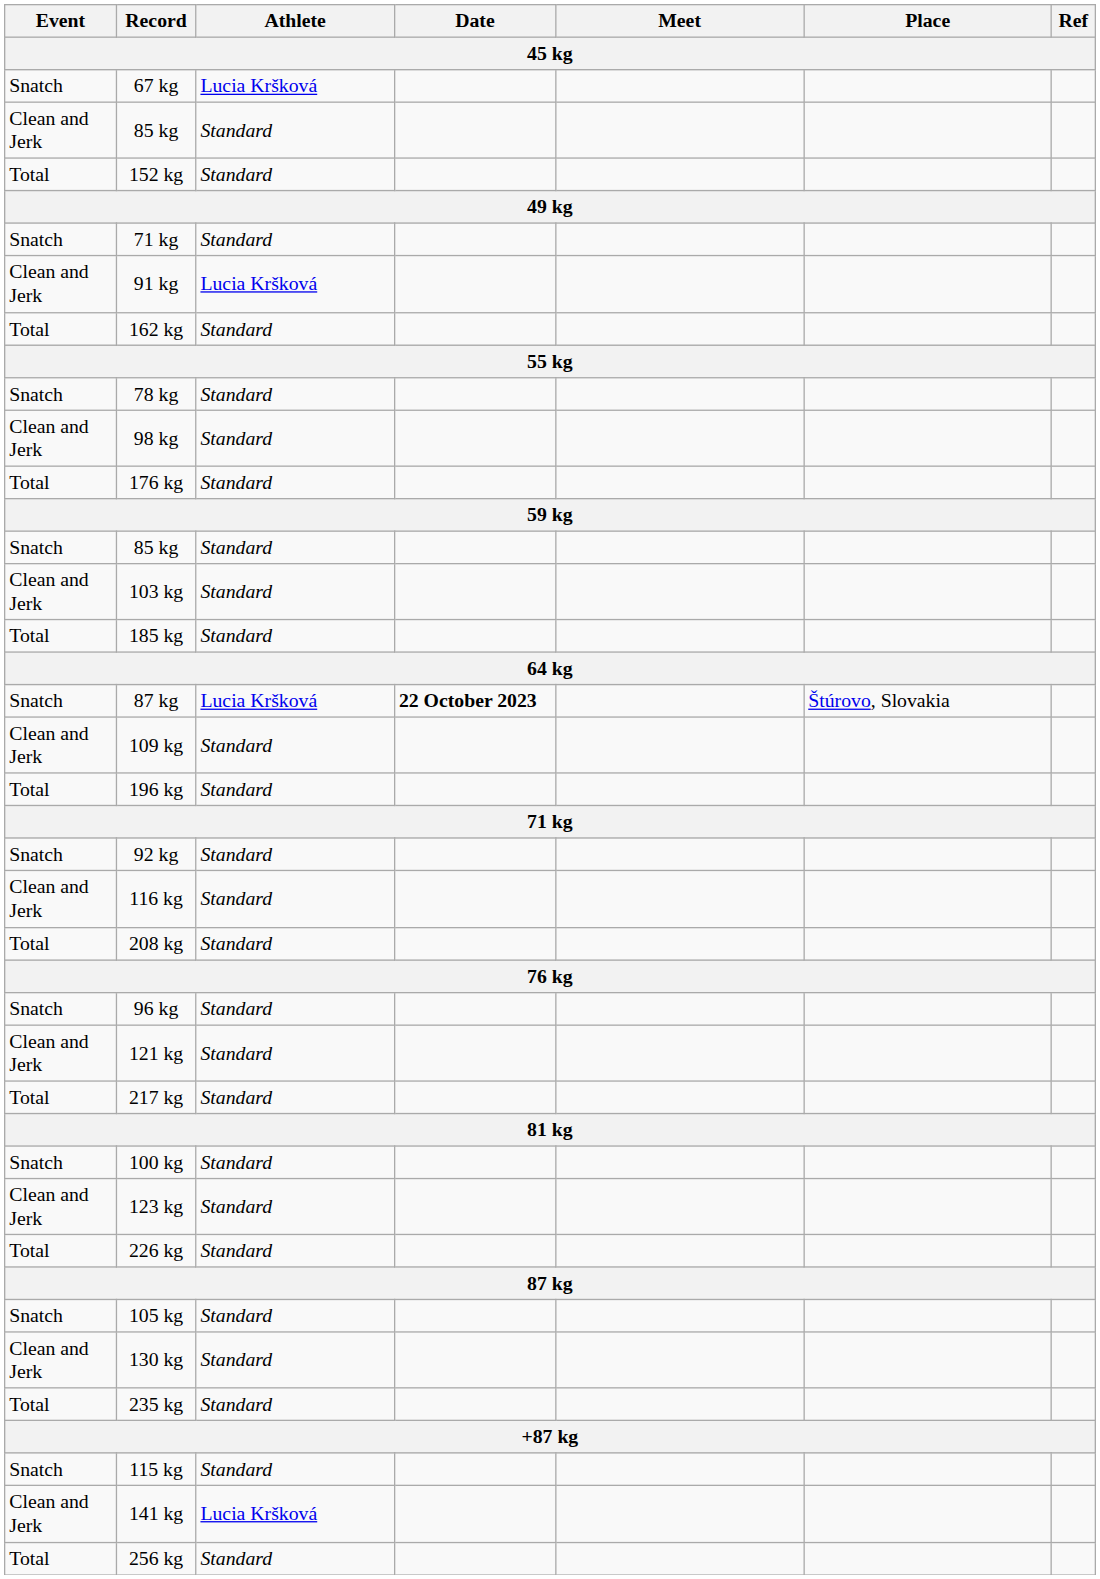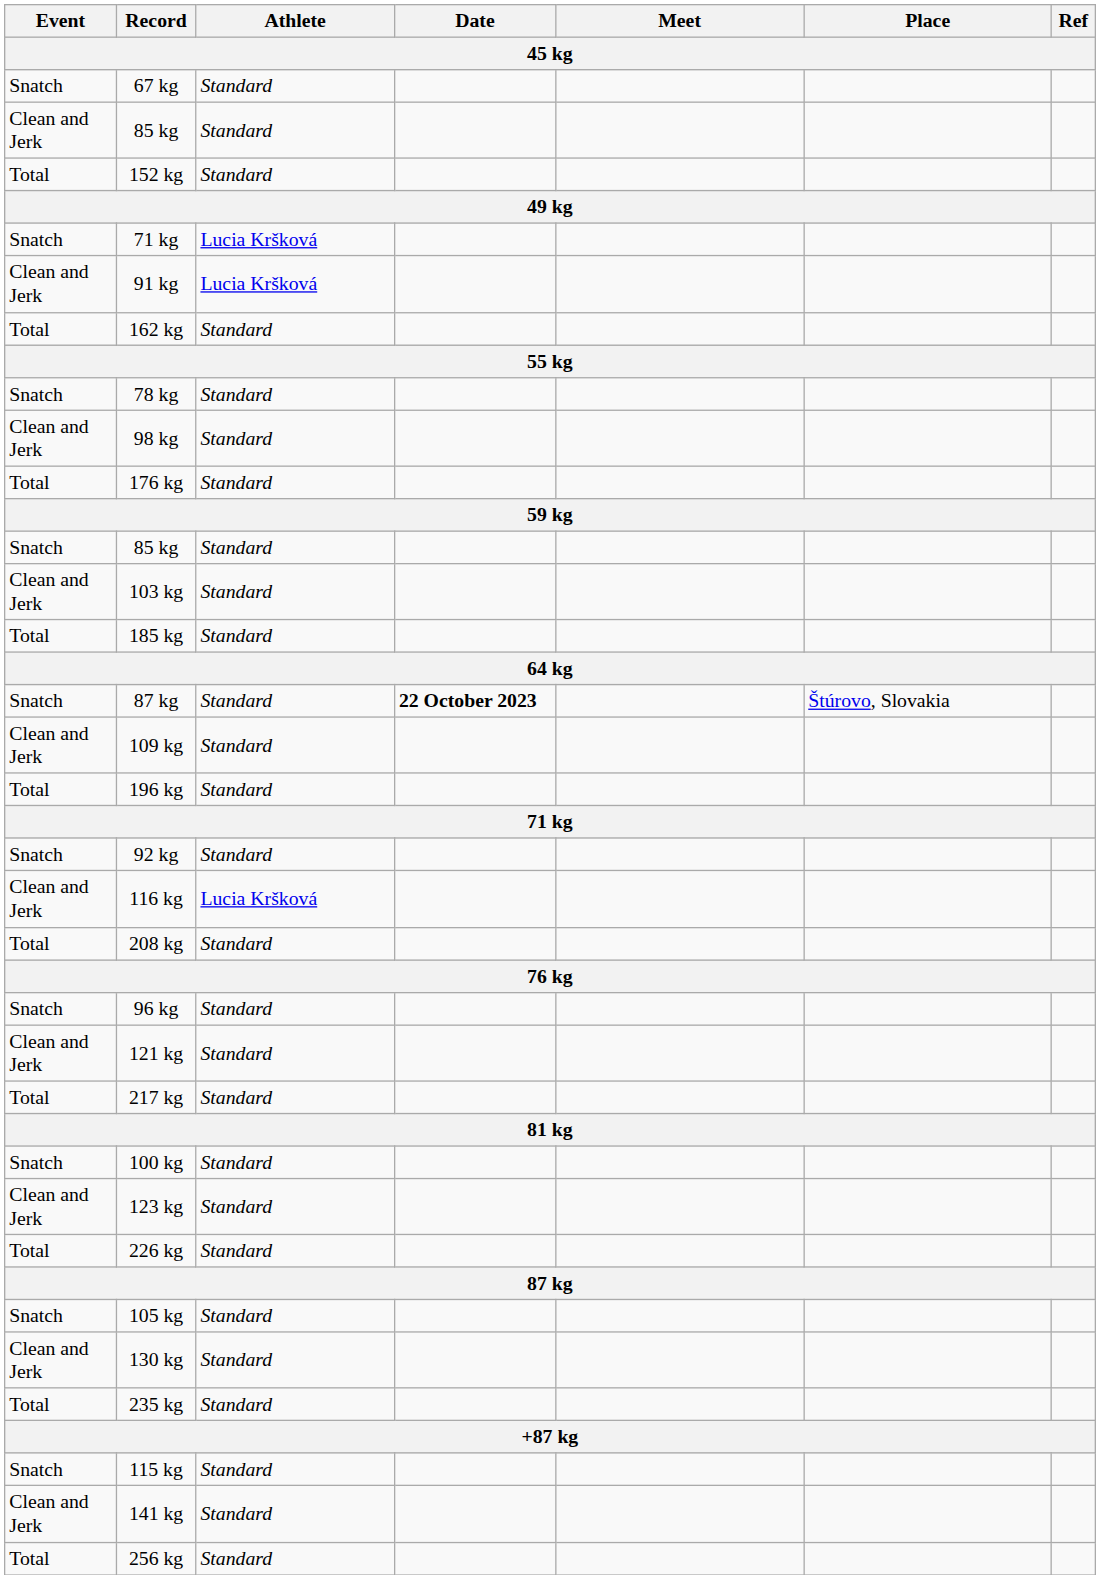 <table class="wikitable" style="font-size:95%; width: 95%;">
 <tr>
 <th width=9%>Event</th>
 <th width=6%>Record</th>
 <th width=16%>Athlete</th>
 <th width=13%>Date</th>
 <th width=20%>Meet</th>
 <th width=20%>Place</th>
 <th width=3%>Ref</th>
 </tr>
 <tr bgcolor="#DDDDDD">
 <th colspan="7">45 kg</th>
 </tr>
 <tr>
 <td>Snatch</td>
 <td align="center">67 kg</td>
-<td><a href='#'>Lucia Kršková</a></td>
+<td><em>Standard</em></td>
 <td></td>
 <td></td>
 <td></td>
 <td></td>
 </tr>
 <tr>
 <td>Clean and Jerk</td>
 <td align="center">85 kg</td>
 <td><em>Standard</em></td>
 <td></td>
 <td></td>
 <td></td>
 <td></td>
 </tr>
 <tr>
 <td>Total</td>
 <td align="center">152 kg</td>
 <td><em>Standard</em></td>
 <td></td>
 <td></td>
 <td></td>
 <td></td>
 </tr>
 <tr bgcolor="#DDDDDD">
 <th colspan="7">49 kg</th>
 </tr>
 <tr>
 <td>Snatch</td>
 <td align="center">71 kg</td>
-<td><em>Standard</em></td>
+<td><a href='#'>Lucia Kršková</a></td>
 <td></td>
 <td></td>
 <td></td>
 <td></td>
 </tr>
 <tr>
 <td>Clean and Jerk</td>
 <td align="center">91 kg</td>
 <td><a href='#'>Lucia Kršková</a></td>
 <td></td>
 <td></td>
 <td></td>
 <td></td>
 </tr>
 <tr>
 <td>Total</td>
 <td align="center">162 kg</td>
 <td><em>Standard</em></td>
 <td></td>
 <td></td>
 <td></td>
 <td></td>
 </tr>
 <tr bgcolor="#DDDDDD">
 <th colspan="7">55 kg</th>
 </tr>
 <tr>
 <td>Snatch</td>
 <td align="center">78 kg</td>
 <td><em>Standard</em></td>
 <td></td>
 <td></td>
 <td></td>
 <td></td>
 </tr>
 <tr>
 <td>Clean and Jerk</td>
 <td align="center">98 kg</td>
 <td><em>Standard</em></td>
 <td></td>
 <td></td>
 <td></td>
 <td></td>
 </tr>
 <tr>
 <td>Total</td>
 <td align="center">176 kg</td>
 <td><em>Standard</em></td>
 <td></td>
 <td></td>
 <td></td>
 <td></td>
 </tr>
 <tr bgcolor="#DDDDDD">
 <th colspan="7">59 kg</th>
 </tr>
 <tr>
 <td>Snatch</td>
 <td align="center">85 kg</td>
 <td><em>Standard</em></td>
 <td></td>
 <td></td>
 <td></td>
 <td></td>
 </tr>
 <tr>
 <td>Clean and Jerk</td>
 <td align="center">103 kg</td>
 <td><em>Standard</em></td>
 <td></td>
 <td></td>
 <td></td>
 <td></td>
 </tr>
 <tr>
 <td>Total</td>
 <td align="center">185 kg</td>
 <td><em>Standard</em></td>
 <td></td>
 <td></td>
 <td></td>
 <td></td>
 </tr>
 <tr bgcolor="#DDDDDD">
 <th colspan="7">64 kg</th>
 </tr>
 <tr>
 <td>Snatch</td>
 <td align="center">87 kg</td>
-<td><a href='#'>Lucia Kršková</a></td>
+<td><em>Standard</em></td>
 <td><strong>22 October 2023</strong></td>
 <td></td>
 <td><a href='#'>Štúrovo</a>, Slovakia</td>
 <td></td>
 </tr>
 <tr>
 <td>Clean and Jerk</td>
 <td align="center">109 kg</td>
 <td><em>Standard</em></td>
 <td></td>
 <td></td>
 <td></td>
 <td></td>
 </tr>
 <tr>
 <td>Total</td>
 <td align="center">196 kg</td>
 <td><em>Standard</em></td>
 <td></td>
 <td></td>
 <td></td>
 <td></td>
 </tr>
 <tr bgcolor="#DDDDDD">
 <th colspan="7">71 kg</th>
 </tr>
 <tr>
 <td>Snatch</td>
 <td align="center">92 kg</td>
 <td><em>Standard</em></td>
 <td></td>
 <td></td>
 <td></td>
 <td></td>
 </tr>
 <tr>
 <td>Clean and Jerk</td>
 <td align="center">116 kg</td>
-<td><em>Standard</em></td>
+<td><a href='#'>Lucia Kršková</a></td>
 <td></td>
 <td></td>
 <td></td>
 <td></td>
 </tr>
 <tr>
 <td>Total</td>
 <td align="center">208 kg</td>
 <td><em>Standard</em></td>
 <td></td>
 <td></td>
 <td></td>
 <td></td>
 </tr>
 <tr bgcolor="#DDDDDD">
 <th colspan="7">76 kg</th>
 </tr>
 <tr>
 <td>Snatch</td>
 <td align="center">96 kg</td>
 <td><em>Standard</em></td>
 <td></td>
 <td></td>
 <td></td>
 <td></td>
 </tr>
 <tr>
 <td>Clean and Jerk</td>
 <td align="center">121 kg</td>
 <td><em>Standard</em></td>
 <td></td>
 <td></td>
 <td></td>
 <td></td>
 </tr>
 <tr>
 <td>Total</td>
 <td align="center">217 kg</td>
 <td><em>Standard</em></td>
 <td></td>
 <td></td>
 <td></td>
 <td></td>
 </tr>
 <tr bgcolor="#DDDDDD">
 <th colspan="7">81 kg</th>
 </tr>
 <tr>
 <td>Snatch</td>
 <td align="center">100 kg</td>
 <td><em>Standard</em></td>
 <td></td>
 <td></td>
 <td></td>
 <td></td>
 </tr>
 <tr>
 <td>Clean and Jerk</td>
 <td align="center">123 kg</td>
 <td><em>Standard</em></td>
 <td></td>
 <td></td>
 <td></td>
 <td></td>
 </tr>
 <tr>
 <td>Total</td>
 <td align="center">226 kg</td>
 <td><em>Standard</em></td>
 <td></td>
 <td></td>
 <td></td>
 <td></td>
 </tr>
 <tr bgcolor="#DDDDDD">
 <th colspan="7">87 kg</th>
 </tr>
 <tr>
 <td>Snatch</td>
 <td align="center">105 kg</td>
 <td><em>Standard</em></td>
 <td></td>
 <td></td>
 <td></td>
 <td></td>
 </tr>
 <tr>
 <td>Clean and Jerk</td>
 <td align="center">130 kg</td>
 <td><em>Standard</em></td>
 <td></td>
 <td></td>
 <td></td>
 <td></td>
 </tr>
 <tr>
 <td>Total</td>
 <td align="center">235 kg</td>
 <td><em>Standard</em></td>
 <td></td>
 <td></td>
 <td></td>
 <td></td>
 </tr>
 <tr bgcolor="#DDDDDD">
 <th colspan="7">+87 kg</th>
 </tr>
 <tr>
 <td>Snatch</td>
 <td align="center">115 kg</td>
 <td><em>Standard</em></td>
 <td></td>
 <td></td>
 <td></td>
 <td></td>
 </tr>
 <tr>
 <td>Clean and Jerk</td>
 <td align="center">141 kg</td>
-<td><a href='#'>Lucia Kršková</a></td>
+<td><em>Standard</em></td>
 <td></td>
 <td></td>
 <td></td>
 <td></td>
 </tr>
 <tr>
 <td>Total</td>
 <td align="center">256 kg</td>
 <td><em>Standard</em></td>
 <td></td>
 <td></td>
 <td></td>
 <td></td>
 </tr>
 </table>
